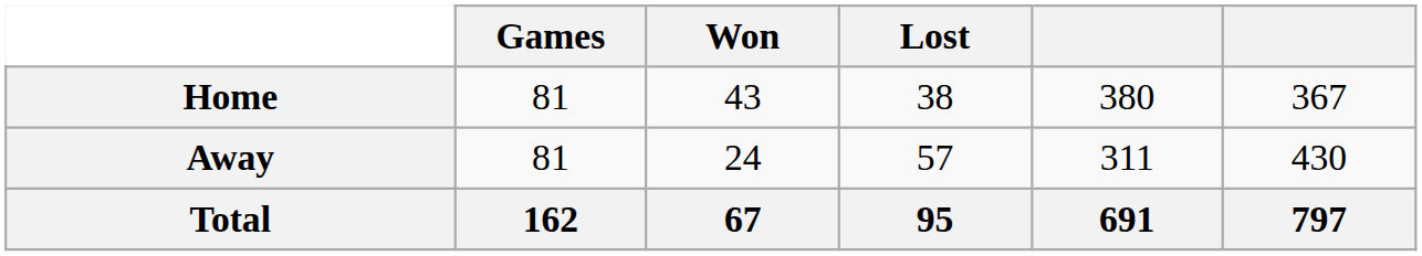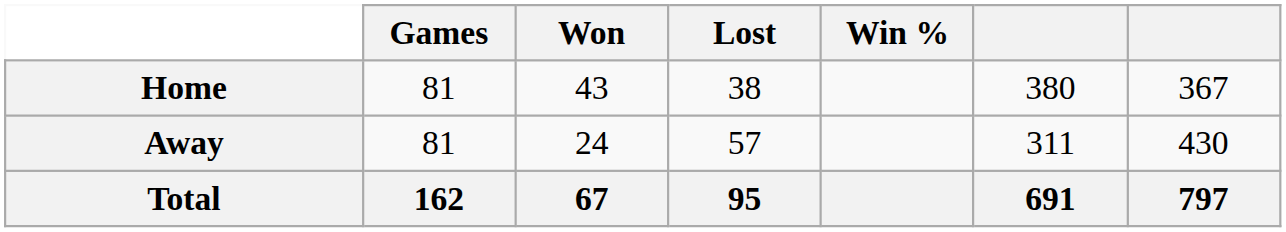 <table class="wikitable" style="font-size:95%; text-align:center; width:38em; border:0; margin:1em auto;">
 <tr>
 <td width="28%" style="background:#fff;border:0;"></td>
 <th width="12%">Games</th>
 <th width="12%">Won</th>
 <th width="12%">Lost</th>
+<th width="12%">Win %</th>
 <th width="12%"></th>
 <th width="12%"></th>
 </tr>
 <tr>
 <th>Home</th>
 <td>81</td>
 <td>43</td>
 <td>38</td>
+<td></td>
 <td>380</td>
 <td>367</td>
 </tr>
 <tr>
 <th>Away</th>
 <td>81</td>
 <td>24</td>
 <td>57</td>
+<td></td>
 <td>311</td>
 <td>430</td>
 </tr>
 <tr>
 <th>Total</th>
 <th>162</th>
 <th>67</th>
 <th>95</th>
+<th></th>
 <th>691</th>
 <th>797</th>
 </tr>
 </table>
